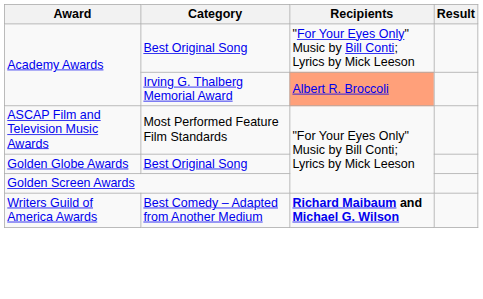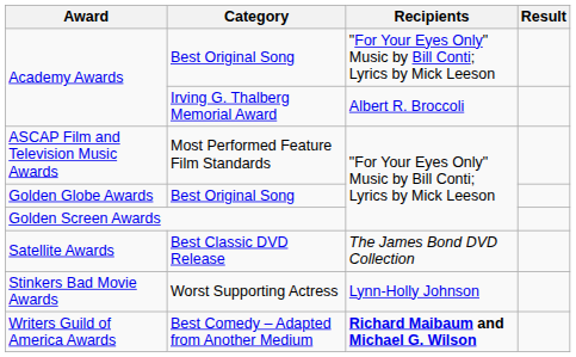 <table class="wikitable">
 <tr>
 <th>Award</th>
 <th>Category</th>
 <th>Recipients</th>
 <th>Result</th>
 </tr>
 <tr>
 <td rowspan="2"><a href='#'>Academy Awards</a></td>
 <td><a href='#'>Best Original Song</a></td>
 <td>"<a href='#'>For Your Eyes Only</a>"<br>Music by <a href='#'>Bill Conti</a>;<br>Lyrics by Mick Leeson</td>
 <td></td>
 </tr>
 <tr>
 <td><a href='#'>Irving G. Thalberg Memorial Award</a></td>
-<td style="background: lightsalmon;"><a href='#'>Albert R. Broccoli</a></td>
+<td><a href='#'>Albert R. Broccoli</a></td>
 <td></td>
 </tr>
 <tr>
 <td><a href='#'>ASCAP Film and Television Music Awards</a></td>
 <td>Most Performed Feature Film Standards</td>
 <td rowspan="3">"For Your Eyes Only"<br>Music by Bill Conti;<br>Lyrics by Mick Leeson</td>
 <td></td>
 </tr>
 <tr>
 <td><a href='#'>Golden Globe Awards</a></td>
 <td><a href='#'>Best Original Song</a></td>
 <td></td>
 </tr>
 <tr>
 <td colspan="3"><a href='#'>Golden Screen Awards</a></td>
 <td></td>
 </tr>
 <tr>
+<td><a href='#'>Satellite Awards</a></td>
+<td><a href='#'>Best Classic DVD Release</a></td>
+<td><em>The James Bond DVD Collection</em> </td>
+<td></td>
+</tr>
+<tr>
+<td><a href='#'>Stinkers Bad Movie Awards</a></td>
+<td>Worst Supporting Actress</td>
+<td><a href='#'>Lynn-Holly Johnson</a></td>
+<td></td>
+</tr>
+<tr>
 <td><a href='#'>Writers Guild of America Awards</a></td>
 <td><a href='#'>Best Comedy – Adapted from Another Medium</a></td>
 <td><strong><a href='#'>Richard Maibaum</a> and <a href='#'>Michael G. Wilson</a></strong></td>
 <td></td>
 </tr>
 </table>
